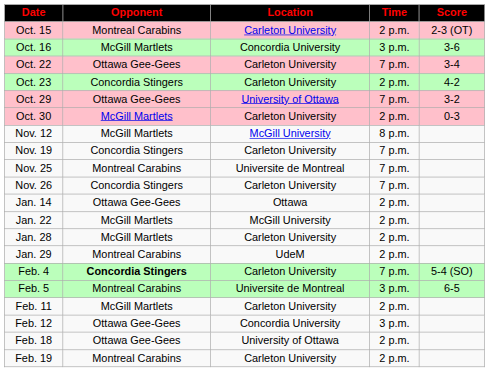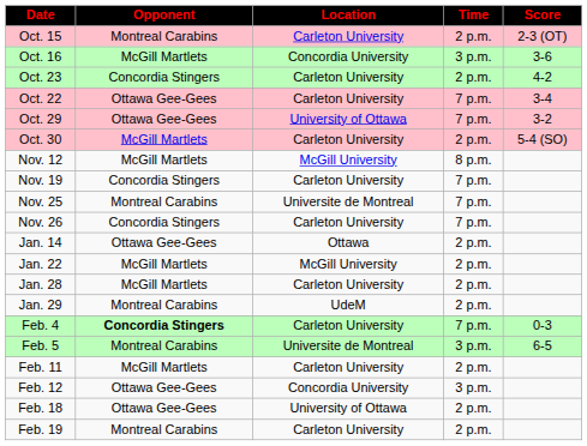 <table class="wikitable" style="width:80%;">
 <tr style="text-align:center; background:black; color:red;">
 <td><strong>Date</strong></td>
 <td><strong>Opponent</strong></td>
 <td><strong>Location</strong></td>
 <td><strong>Time</strong></td>
 <td><strong>Score</strong></td>
 </tr>
 <tr style="text-align:center; background:pink;">
 <td>Oct. 15</td>
 <td>Montreal Carabins</td>
 <td><a href='#'>Carleton University</a></td>
 <td>2 p.m.</td>
 <td>2-3 (OT)</td>
 </tr>
 <tr style="text-align:center; background:#bfb;">
 <td>Oct. 16</td>
 <td>McGill Martlets</td>
 <td>Concordia University</td>
 <td>3 p.m.</td>
 <td>3-6</td>
 </tr>
+<tr style="text-align:center; background:#bfb;">
+<td>Oct. 23</td>
+<td>Concordia Stingers</td>
+<td>Carleton University</td>
+<td>2 p.m.</td>
+<td>4-2</td>
+</tr>
 <tr style="text-align:center; background:pink;">
 <td>Oct. 22</td>
 <td>Ottawa Gee-Gees</td>
 <td>Carleton University</td>
 <td>7 p.m.</td>
 <td>3-4</td>
-</tr>
-<tr style="text-align:center; background:#bfb;">
-<td>Oct. 23</td>
-<td>Concordia Stingers</td>
-<td>Carleton University</td>
-<td>2 p.m.</td>
-<td>4-2</td>
 </tr>
 <tr style="text-align:center; background:pink;">
 <td>Oct. 29</td>
 <td>Ottawa Gee-Gees</td>
 <td><a href='#'>University of Ottawa</a></td>
 <td>7 p.m.</td>
 <td>3-2</td>
 </tr>
 <tr style="text-align:center; background:pink;">
 <td>Oct. 30</td>
 <td><a href='#'>McGill Martlets</a></td>
 <td>Carleton University</td>
 <td>2 p.m.</td>
-<td>0-3</td>
+<td>5-4 (SO)</td>
 </tr>
 <tr style="text-align:center;" bgcolor="">
 <td>Nov. 12</td>
 <td>McGill Martlets</td>
 <td><a href='#'>McGill University</a></td>
 <td>8 p.m.</td>
 <td></td>
 </tr>
 <tr style="text-align:center;" bgcolor="">
 <td>Nov. 19</td>
 <td>Concordia Stingers</td>
 <td>Carleton University</td>
 <td>7 p.m.</td>
 <td></td>
 </tr>
 <tr style="text-align:center;" bgcolor="">
 <td>Nov. 25</td>
 <td>Montreal Carabins</td>
 <td>Universite de Montreal</td>
 <td>7 p.m.</td>
 <td></td>
 </tr>
 <tr style="text-align:center;" bgcolor="">
 <td>Nov. 26</td>
 <td>Concordia Stingers</td>
 <td>Carleton University</td>
 <td>7 p.m.</td>
 <td></td>
 </tr>
 <tr style="text-align:center;" bgcolor="">
 <td>Jan. 14</td>
 <td>Ottawa Gee-Gees</td>
 <td>Ottawa</td>
 <td>2 p.m.</td>
 <td></td>
 </tr>
 <tr style="text-align:center;" bgcolor="">
 <td>Jan. 22</td>
 <td>McGill Martlets</td>
 <td>McGill University</td>
 <td>2 p.m.</td>
 <td></td>
 </tr>
 <tr style="text-align:center;" bgcolor="">
 <td>Jan. 28</td>
 <td>McGill Martlets</td>
 <td>Carleton University</td>
 <td>2 p.m.</td>
 <td></td>
 </tr>
 <tr style="text-align:center;" bgcolor="">
 <td>Jan. 29</td>
 <td>Montreal Carabins</td>
 <td>UdeM</td>
 <td>2 p.m.</td>
 <td></td>
 </tr>
 <tr style="text-align:center; background:#bfb;">
 <td>Feb. 4</td>
 <td><strong>Concordia Stingers</strong></td>
 <td>Carleton University</td>
 <td>7 p.m.</td>
-<td>5-4 (SO)</td>
+<td>0-3</td>
 </tr>
 <tr style="text-align:center; background:#bfb;">
 <td>Feb. 5</td>
 <td>Montreal Carabins</td>
 <td>Universite de Montreal</td>
 <td>3 p.m.</td>
 <td>6-5</td>
 </tr>
 <tr style="text-align:center;" bgcolor="">
 <td>Feb. 11</td>
 <td>McGill Martlets</td>
 <td>Carleton University</td>
 <td>2 p.m.</td>
 <td></td>
 </tr>
 <tr style="text-align:center;" bgcolor="">
 <td>Feb. 12</td>
 <td>Ottawa Gee-Gees</td>
 <td>Concordia University</td>
 <td>3 p.m.</td>
 <td></td>
 </tr>
 <tr style="text-align:center;" bgcolor="">
 <td>Feb. 18</td>
 <td>Ottawa Gee-Gees</td>
 <td>University of Ottawa</td>
 <td>2 p.m.</td>
 <td></td>
 </tr>
 <tr style="text-align:center;" bgcolor="">
 <td>Feb. 19</td>
 <td>Montreal Carabins</td>
 <td>Carleton University</td>
 <td>2 p.m.</td>
 <td></td>
 </tr>
 </table>
